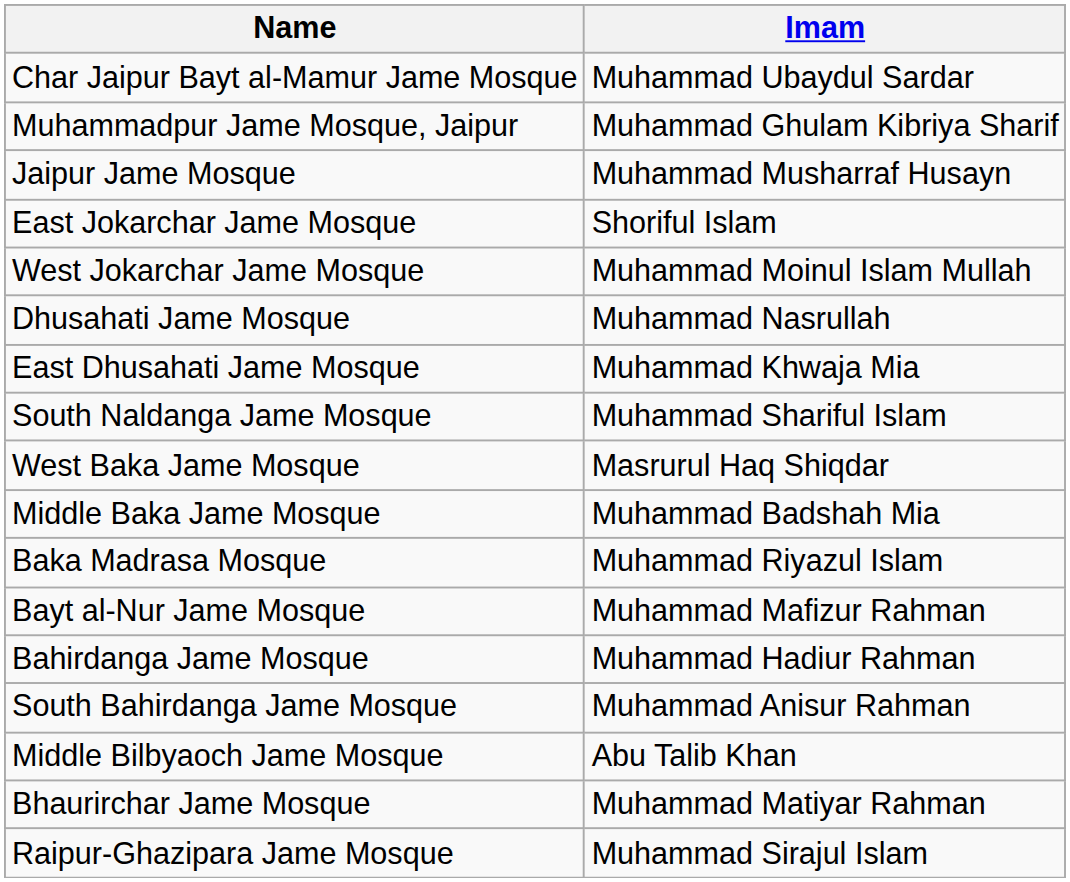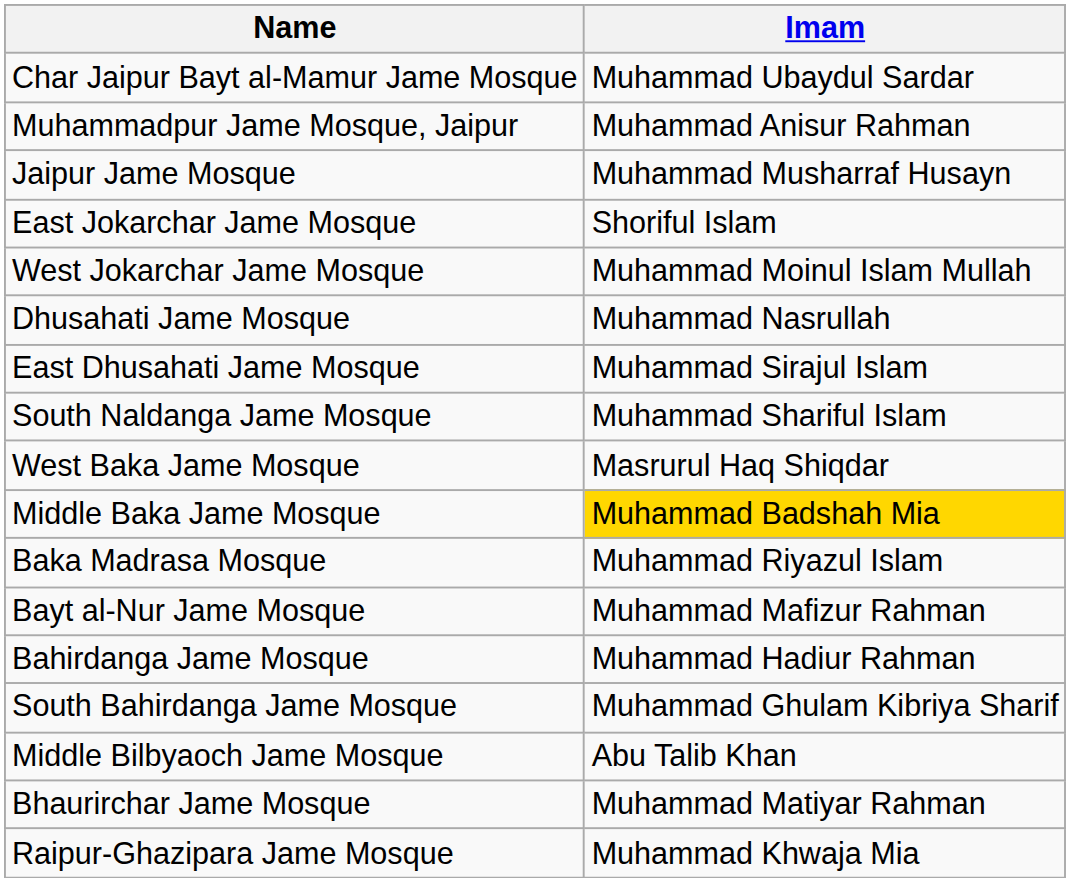 <table class="wikitable">
 <tr>
 <th>Name</th>
 <th><a href='#'>Imam</a></th>
 </tr>
 <tr>
 <td>Char Jaipur Bayt al-Mamur Jame Mosque</td>
 <td>Muhammad Ubaydul Sardar</td>
 </tr>
 <tr>
 <td>Muhammadpur Jame Mosque, Jaipur</td>
-<td>Muhammad Ghulam Kibriya Sharif</td>
+<td>Muhammad Anisur Rahman</td>
 </tr>
 <tr>
 <td>Jaipur Jame Mosque</td>
 <td>Muhammad Musharraf Husayn</td>
 </tr>
 <tr>
 <td>East Jokarchar Jame Mosque</td>
 <td>Shoriful Islam</td>
 </tr>
 <tr>
 <td>West Jokarchar Jame Mosque</td>
 <td>Muhammad Moinul Islam Mullah</td>
 </tr>
 <tr>
 <td>Dhusahati Jame Mosque</td>
 <td>Muhammad Nasrullah</td>
 </tr>
 <tr>
 <td>East Dhusahati Jame Mosque</td>
-<td>Muhammad Khwaja Mia</td>
+<td>Muhammad Sirajul Islam</td>
 </tr>
 <tr>
 <td>South Naldanga Jame Mosque</td>
 <td>Muhammad Shariful Islam</td>
 </tr>
 <tr>
 <td>West Baka Jame Mosque</td>
 <td>Masrurul Haq Shiqdar</td>
 </tr>
 <tr>
 <td>Middle Baka Jame Mosque</td>
-<td>Muhammad Badshah Mia</td>
+<td style="background: gold;">Muhammad Badshah Mia</td>
 </tr>
 <tr>
 <td>Baka Madrasa Mosque</td>
 <td>Muhammad Riyazul Islam</td>
 </tr>
 <tr>
 <td>Bayt al-Nur Jame Mosque</td>
 <td>Muhammad Mafizur Rahman</td>
 </tr>
 <tr>
 <td>Bahirdanga Jame Mosque</td>
 <td>Muhammad Hadiur Rahman</td>
 </tr>
 <tr>
 <td>South Bahirdanga Jame Mosque</td>
-<td>Muhammad Anisur Rahman</td>
+<td>Muhammad Ghulam Kibriya Sharif</td>
 </tr>
 <tr>
 <td>Middle Bilbyaoch Jame Mosque</td>
 <td>Abu Talib Khan</td>
 </tr>
 <tr>
 <td>Bhaurirchar Jame Mosque</td>
 <td>Muhammad Matiyar Rahman</td>
 </tr>
 <tr>
 <td>Raipur-Ghazipara Jame Mosque</td>
-<td>Muhammad Sirajul Islam</td>
+<td>Muhammad Khwaja Mia</td>
 </tr>
 <tr>
 </tr>
 </table>
